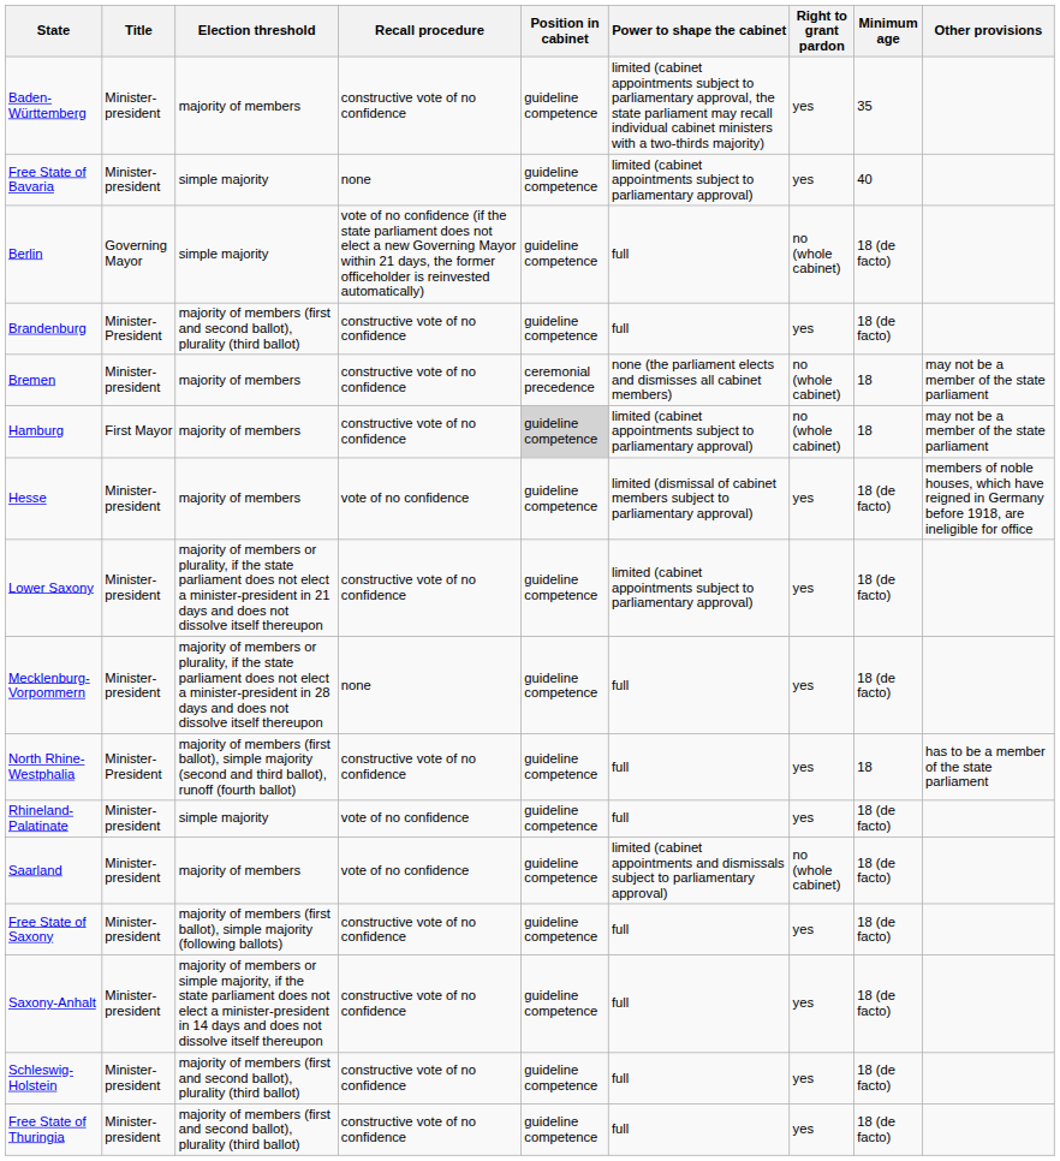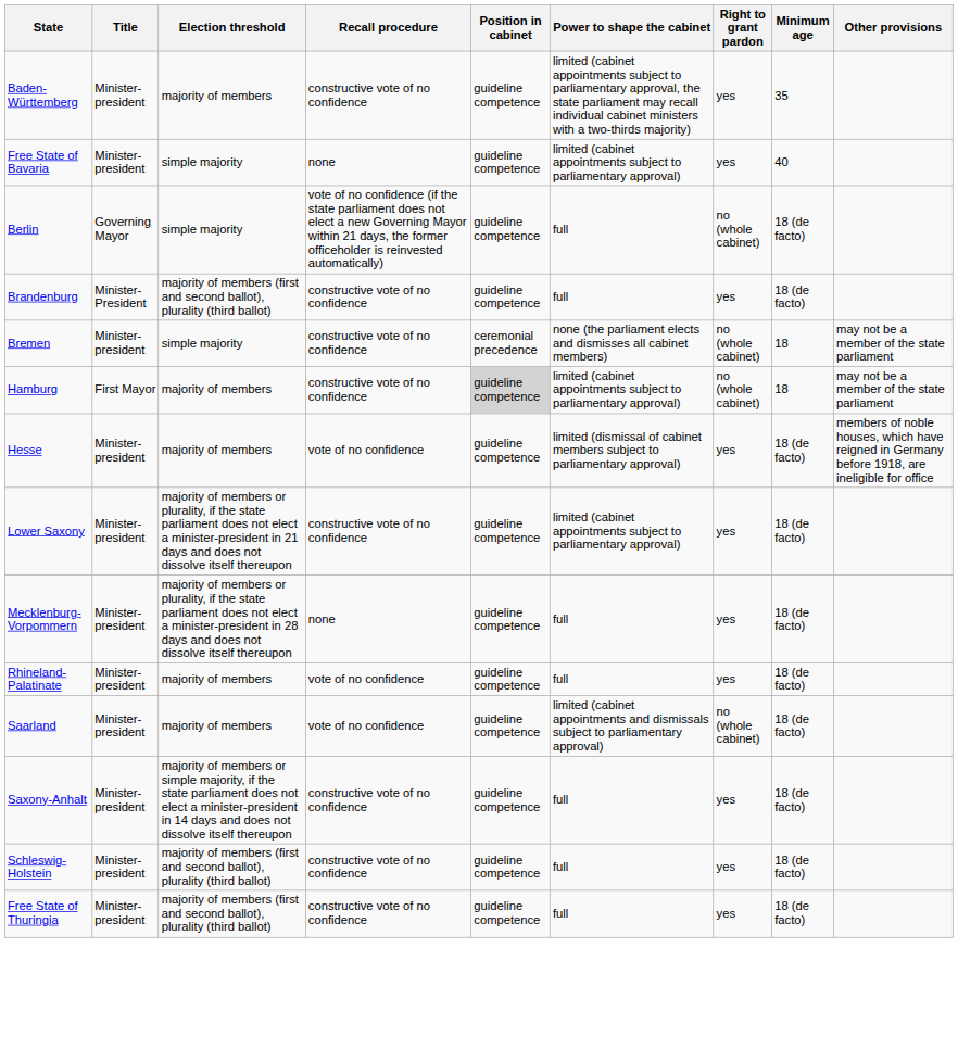 <table class="wikitable">
 <tr>
 <th>State</th>
 <th>Title</th>
 <th>Election threshold</th>
 <th>Recall procedure</th>
 <th>Position in cabinet</th>
 <th>Power to shape the cabinet</th>
 <th>Right to grant pardon</th>
 <th>Minimum age</th>
 <th>Other provisions</th>
 </tr>
 <tr>
 <td><a href='#'>Baden-Württemberg</a></td>
 <td>Minister-president</td>
 <td>majority of members</td>
 <td>constructive vote of no confidence</td>
 <td>guideline competence</td>
 <td>limited (cabinet appointments subject to parliamentary approval, the state parliament may recall individual cabinet ministers with a two-thirds majority)</td>
 <td>yes</td>
 <td>35</td>
 <td></td>
 </tr>
 <tr>
 <td><a href='#'>Free State of Bavaria</a></td>
 <td>Minister-president</td>
 <td>simple majority</td>
 <td>none</td>
 <td>guideline competence</td>
 <td>limited (cabinet appointments subject to parliamentary approval)</td>
 <td>yes</td>
 <td>40</td>
 <td></td>
 </tr>
 <tr>
 <td><a href='#'>Berlin</a></td>
 <td>Governing Mayor</td>
 <td>simple majority</td>
 <td>vote of no confidence (if the state parliament does not elect a new Governing Mayor within 21 days, the former officeholder is reinvested automatically)</td>
 <td>guideline competence</td>
 <td>full</td>
 <td>no (whole cabinet)</td>
 <td>18 (de facto)</td>
 <td></td>
 </tr>
 <tr>
 <td><a href='#'>Brandenburg</a></td>
 <td>Minister-President</td>
 <td>majority of members (first and second ballot), plurality (third ballot)</td>
 <td>constructive vote of no confidence</td>
 <td>guideline competence</td>
 <td>full</td>
 <td>yes</td>
 <td>18 (de facto)</td>
 <td></td>
 </tr>
 <tr>
 <td><a href='#'>Bremen</a></td>
 <td>Minister-president</td>
-<td>majority of members</td>
+<td>simple majority</td>
 <td>constructive vote of no confidence</td>
 <td>ceremonial precedence</td>
 <td>none (the parliament elects and dismisses all cabinet members)</td>
 <td>no (whole cabinet)</td>
 <td>18</td>
 <td>may not be a member of the state parliament</td>
 </tr>
 <tr>
 <td><a href='#'>Hamburg</a></td>
 <td>First Mayor</td>
 <td>majority of members</td>
 <td>constructive vote of no confidence</td>
 <td style="background: lightgrey;">guideline competence</td>
 <td>limited (cabinet appointments subject to parliamentary approval)</td>
 <td>no (whole cabinet)</td>
 <td>18</td>
 <td>may not be a member of the state parliament</td>
 </tr>
 <tr>
 <td><a href='#'>Hesse</a></td>
 <td>Minister-president</td>
 <td>majority of members</td>
 <td>vote of no confidence</td>
 <td>guideline competence</td>
 <td>limited (dismissal of cabinet members subject to parliamentary approval)</td>
 <td>yes</td>
 <td>18 (de facto)</td>
 <td>members of noble houses, which have reigned in Germany before 1918, are ineligible for office</td>
 </tr>
 <tr>
 <td><a href='#'>Lower Saxony</a></td>
 <td>Minister-president</td>
 <td>majority of members or plurality, if the state parliament does not elect a minister-president in 21 days and does not dissolve itself thereupon</td>
 <td>constructive vote of no confidence</td>
 <td>guideline competence</td>
 <td>limited (cabinet appointments subject to parliamentary approval)</td>
 <td>yes</td>
 <td>18 (de facto)</td>
 <td></td>
 </tr>
 <tr>
 <td><a href='#'>Mecklenburg-Vorpommern</a></td>
 <td>Minister-president</td>
 <td>majority of members or plurality, if the state parliament does not elect a minister-president in 28 days and does not dissolve itself thereupon</td>
 <td>none</td>
 <td>guideline competence</td>
 <td>full</td>
 <td>yes</td>
 <td>18 (de facto)</td>
 <td></td>
 </tr>
 <tr>
-<td><a href='#'>North Rhine-Westphalia</a></td>
-<td>Minister-President</td>
-<td>majority of members (first ballot), simple majority (second and third ballot), runoff (fourth ballot)</td>
-<td>constructive vote of no confidence</td>
-<td>guideline competence</td>
-<td>full</td>
-<td>yes</td>
-<td>18</td>
-<td>has to be a member of the state parliament</td>
-</tr>
-<tr>
 <td><a href='#'>Rhineland-Palatinate</a></td>
 <td>Minister-president</td>
-<td>simple majority</td>
+<td>majority of members</td>
 <td>vote of no confidence</td>
 <td>guideline competence</td>
 <td>full</td>
 <td>yes</td>
 <td>18 (de facto)</td>
 <td></td>
 </tr>
 <tr>
 <td><a href='#'>Saarland</a></td>
 <td>Minister-president</td>
 <td>majority of members</td>
 <td>vote of no confidence</td>
 <td>guideline competence</td>
 <td>limited (cabinet appointments and dismissals subject to parliamentary approval)</td>
 <td>no (whole cabinet)</td>
-<td>18 (de facto)</td>
-<td></td>
-</tr>
-<tr>
-<td><a href='#'>Free State of Saxony</a></td>
-<td>Minister-president</td>
-<td>majority of members (first ballot), simple majority (following ballots)</td>
-<td>constructive vote of no confidence</td>
-<td>guideline competence</td>
-<td>full</td>
-<td>yes</td>
 <td>18 (de facto)</td>
 <td></td>
 </tr>
 <tr>
 <td><a href='#'>Saxony-Anhalt</a></td>
 <td>Minister-president</td>
 <td>majority of members or simple majority, if the state parliament does not elect a minister-president in 14 days and does not dissolve itself thereupon</td>
 <td>constructive vote of no confidence</td>
 <td>guideline competence</td>
 <td>full</td>
 <td>yes</td>
 <td>18 (de facto)</td>
 <td></td>
 </tr>
 <tr>
 <td><a href='#'>Schleswig-Holstein</a></td>
 <td>Minister-president</td>
 <td>majority of members (first and second ballot), plurality (third ballot)</td>
 <td>constructive vote of no confidence</td>
 <td>guideline competence</td>
 <td>full</td>
 <td>yes</td>
 <td>18 (de facto)</td>
 <td></td>
 </tr>
 <tr>
 <td><a href='#'>Free State of Thuringia</a></td>
 <td>Minister-president</td>
 <td>majority of members (first and second ballot), plurality (third ballot)</td>
 <td>constructive vote of no confidence</td>
 <td>guideline competence</td>
 <td>full</td>
 <td>yes</td>
 <td>18 (de facto)</td>
 <td></td>
 </tr>
 </table>
